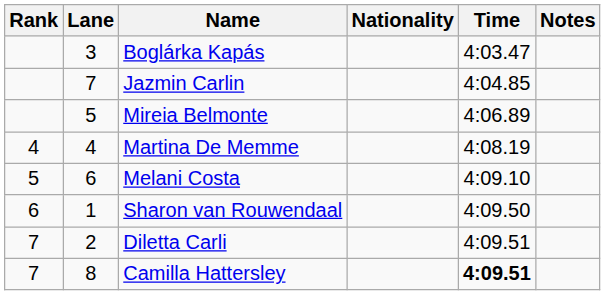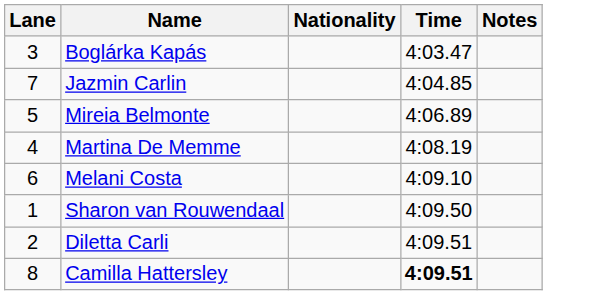 <table class="wikitable sortable" style="text-align:center">
 <tr>
-<th>Rank</th>
 <th>Lane</th>
 <th>Name</th>
 <th>Nationality</th>
 <th>Time</th>
 <th>Notes</th>
 </tr>
 <tr>
-<td></td>
 <td>3</td>
 <td align=left><a href='#'>Boglárka Kapás</a></td>
 <td align=left></td>
 <td>4:03.47</td>
 <td></td>
 </tr>
 <tr>
-<td></td>
 <td>7</td>
 <td align=left><a href='#'>Jazmin Carlin</a></td>
 <td align=left></td>
 <td>4:04.85</td>
 <td></td>
 </tr>
 <tr>
-<td></td>
 <td>5</td>
 <td align=left><a href='#'>Mireia Belmonte</a></td>
 <td align=left></td>
 <td>4:06.89</td>
 <td></td>
 </tr>
 <tr>
 <td>4</td>
-<td>4</td>
 <td align=left><a href='#'>Martina De Memme</a></td>
 <td align=left></td>
 <td>4:08.19</td>
 <td></td>
 </tr>
 <tr>
-<td>5</td>
 <td>6</td>
 <td align=left><a href='#'>Melani Costa</a></td>
 <td align=left></td>
 <td>4:09.10</td>
 <td></td>
 </tr>
 <tr>
-<td>6</td>
 <td>1</td>
 <td align=left><a href='#'>Sharon van Rouwendaal</a></td>
 <td align=left></td>
 <td>4:09.50</td>
 <td></td>
 </tr>
 <tr>
-<td>7</td>
 <td>2</td>
 <td align=left><a href='#'>Diletta Carli</a></td>
 <td align=left></td>
 <td>4:09.51</td>
 <td></td>
 </tr>
 <tr>
-<td>7</td>
 <td>8</td>
 <td align=left><a href='#'>Camilla Hattersley</a></td>
 <td align=left></td>
 <td><strong>4:09.51</strong></td>
 <td></td>
 </tr>
 </table>
